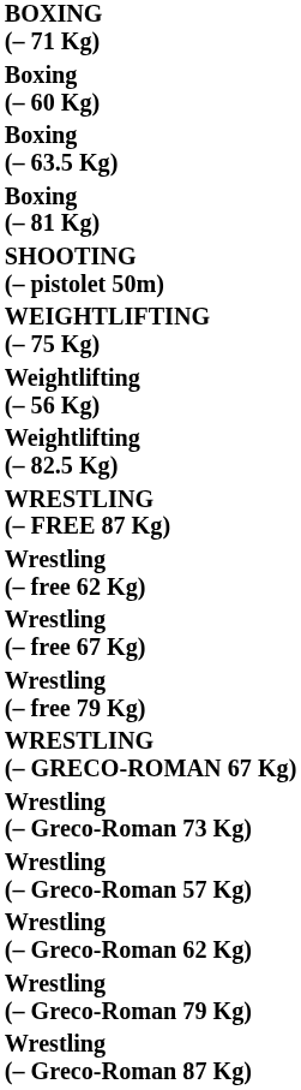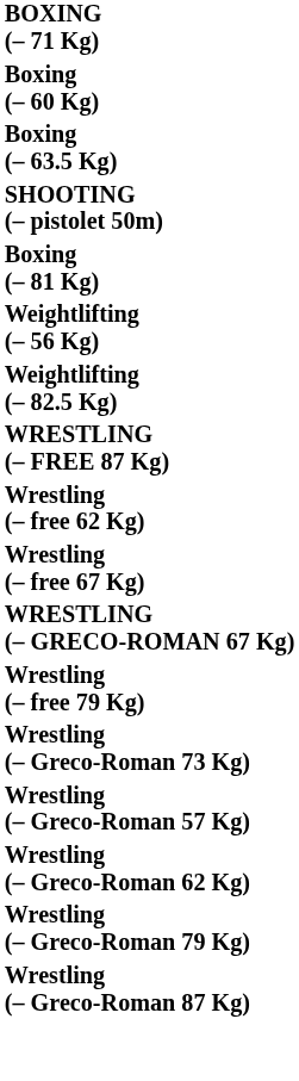 <table>
 <tr>
 <td><strong>BOXING<br>(– 71 Kg)</strong></td>
 <td></td>
 <td></td>
 <td></td>
 </tr>
 <tr>
 <td><strong>Boxing<br>(– 60 Kg)</strong></td>
 <td></td>
 <td></td>
 <td></td>
 </tr>
 <tr>
 <td><strong>Boxing<br>(– 63.5 Kg)</strong></td>
 <td></td>
 <td></td>
 <td></td>
 </tr>
 <tr>
-<td><strong>Boxing<br>(– 81 Kg)</strong></td>
-<td></td>
-<td></td>
-<td></td>
-</tr>
-<tr>
 <td><strong>SHOOTING<br>(– pistolet 50m)</strong></td>
 <td></td>
 <td></td>
 <td></td>
 </tr>
 <tr>
-<td><strong>WEIGHTLIFTING<br>(– 75 Kg)</strong></td>
+<td><strong>Boxing<br>(– 81 Kg)</strong></td>
 <td></td>
 <td></td>
 <td></td>
 </tr>
 <tr>
 <td><strong>Weightlifting<br>(– 56 Kg)</strong></td>
 <td></td>
 <td></td>
 <td></td>
 </tr>
 <tr>
 <td><strong>Weightlifting<br>(– 82.5 Kg)</strong></td>
 <td></td>
 <td></td>
 <td></td>
 </tr>
 <tr>
 <td><strong>WRESTLING<br>(– FREE 87 Kg)</strong></td>
 <td></td>
 <td></td>
 <td></td>
 </tr>
 <tr>
 <td><strong>Wrestling<br>(– free 62 Kg)</strong></td>
 <td></td>
 <td></td>
 <td></td>
 </tr>
 <tr>
 <td><strong>Wrestling<br>(– free 67 Kg)</strong></td>
 <td></td>
 <td></td>
 <td></td>
 </tr>
 <tr>
-<td><strong>Wrestling<br>(– free 79 Kg)</strong></td>
+<td><strong>WRESTLING<br>(– GRECO-ROMAN 67 Kg)</strong></td>
 <td></td>
 <td></td>
 <td></td>
 </tr>
 <tr>
-<td><strong>WRESTLING<br>(– GRECO-ROMAN 67 Kg)</strong></td>
+<td><strong>Wrestling<br>(– free 79 Kg)</strong></td>
 <td></td>
 <td></td>
 <td></td>
 </tr>
 <tr>
 <td><strong>Wrestling<br>(– Greco-Roman 73 Kg)</strong></td>
 <td></td>
 <td></td>
 <td></td>
 </tr>
 <tr>
 <td><strong>Wrestling<br>(– Greco-Roman 57 Kg)</strong></td>
 <td></td>
 <td></td>
 <td></td>
 </tr>
 <tr>
 <td><strong>Wrestling<br>(– Greco-Roman 62 Kg)</strong></td>
 <td></td>
 <td></td>
 <td></td>
 </tr>
 <tr>
 <td><strong>Wrestling<br>(– Greco-Roman 79 Kg)</strong></td>
 <td></td>
 <td></td>
 <td></td>
 </tr>
 <tr>
 <td><strong>Wrestling<br>(– Greco-Roman 87 Kg)</strong></td>
 <td></td>
 <td></td>
 <td></td>
 </tr>
 </table>
